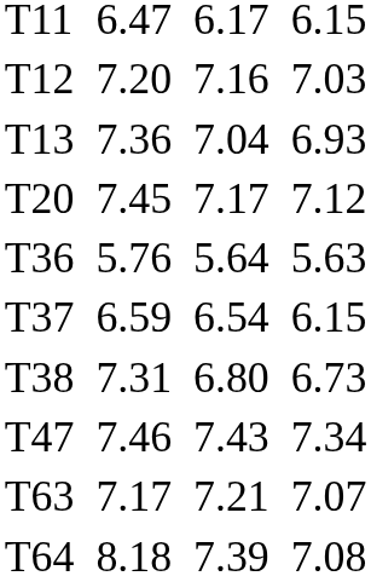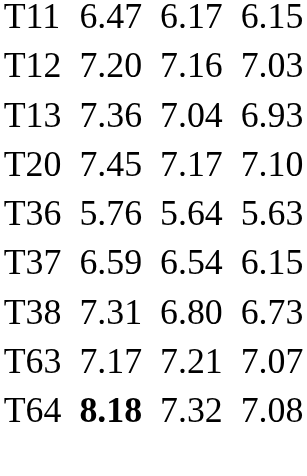 <table>
 <tr>
 <td>T11 <br></td>
 <td></td>
 <td>6.47</td>
 <td></td>
 <td>6.17</td>
 <td></td>
 <td>6.15</td>
 </tr>
 <tr>
 <td>T12 <br></td>
 <td></td>
 <td>7.20</td>
 <td></td>
 <td>7.16 </td>
 <td></td>
 <td>7.03</td>
 </tr>
 <tr>
 <td>T13 <br></td>
 <td></td>
 <td>7.36 </td>
 <td></td>
 <td>7.04</td>
 <td></td>
 <td>6.93</td>
 </tr>
 <tr>
 <td>T20 <br></td>
 <td></td>
 <td>7.45</td>
 <td></td>
 <td>7.17</td>
 <td></td>
-<td>7.12 </td>
+<td>7.10 </td>
 </tr>
 <tr>
 <td>T36 <br></td>
 <td></td>
 <td>5.76 </td>
 <td></td>
 <td>5.64 </td>
 <td></td>
 <td>5.63</td>
 </tr>
 <tr>
 <td>T37 <br></td>
 <td></td>
 <td>6.59 </td>
 <td></td>
 <td>6.54</td>
 <td></td>
 <td>6.15</td>
 </tr>
 <tr>
 <td>T38 <br></td>
 <td></td>
 <td>7.31 <strong></strong></td>
 <td></td>
 <td>6.80</td>
 <td></td>
 <td>6.73 </td>
 </tr>
 <tr>
-<td>T47 <br></td>
-<td></td>
-<td>7.46 </td>
-<td></td>
-<td>7.43</td>
-<td></td>
-<td>7.34</td>
-</tr>
-<tr>
 <td>T63 <br></td>
 <td></td>
 <td>7.17 <strong></strong></td>
 <td></td>
 <td>7.21 </td>
 <td></td>
 <td>7.07</td>
 </tr>
 <tr>
 <td>T64 <br></td>
 <td></td>
-<td>8.18</td>
+<td><strong>8.18</strong></td>
 <td></td>
-<td>7.39</td>
+<td>7.32</td>
 <td></td>
 <td>7.08 </td>
 </tr>
 </table>
